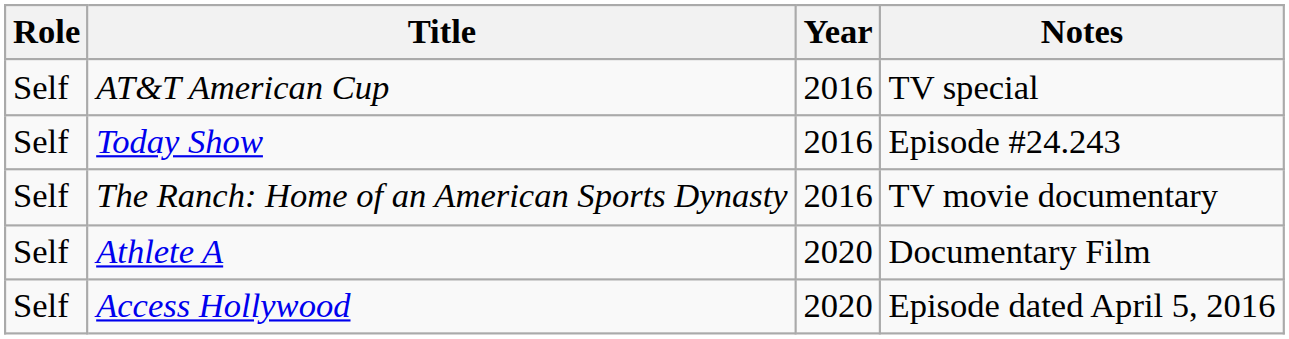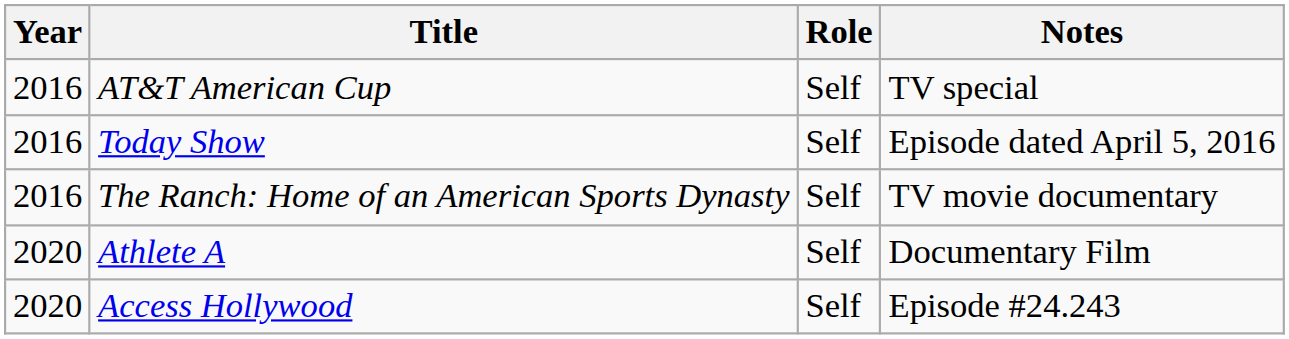 <table class="wikitable sortable">
 <tr>
+<th>Year</th>
+<th>Title</th>
 <th>Role</th>
-<th>Title</th>
-<th>Year</th>
 <th>Notes</th>
 </tr>
 <tr>
+<td>2016</td>
+<td><em>AT&T American Cup</em></td>
 <td>Self</td>
-<td><em>AT&T American Cup</em></td>
-<td>2016</td>
 <td>TV special</td>
 </tr>
 <tr>
+<td>2016</td>
+<td><em><a href='#'>Today Show</a></em></td>
 <td>Self</td>
-<td><em><a href='#'>Today Show</a></em></td>
-<td>2016</td>
-<td>Episode #24.243</td>
+<td>Episode dated April 5, 2016</td>
 </tr>
 <tr>
+<td>2016</td>
+<td><em>The Ranch: Home of an American Sports Dynasty</em></td>
 <td>Self</td>
-<td><em>The Ranch: Home of an American Sports Dynasty</em></td>
-<td>2016</td>
 <td>TV movie documentary</td>
 </tr>
 <tr>
+<td>2020</td>
+<td><em><a href='#'>Athlete A</a></em></td>
 <td>Self</td>
-<td><em><a href='#'>Athlete A</a></em></td>
-<td>2020</td>
 <td>Documentary Film</td>
 </tr>
 <tr>
+<td>2020</td>
+<td><em><a href='#'>Access Hollywood</a></em></td>
 <td>Self</td>
-<td><em><a href='#'>Access Hollywood</a></em></td>
-<td>2020</td>
-<td>Episode dated April 5, 2016</td>
+<td>Episode #24.243</td>
 </tr>
 </table>
